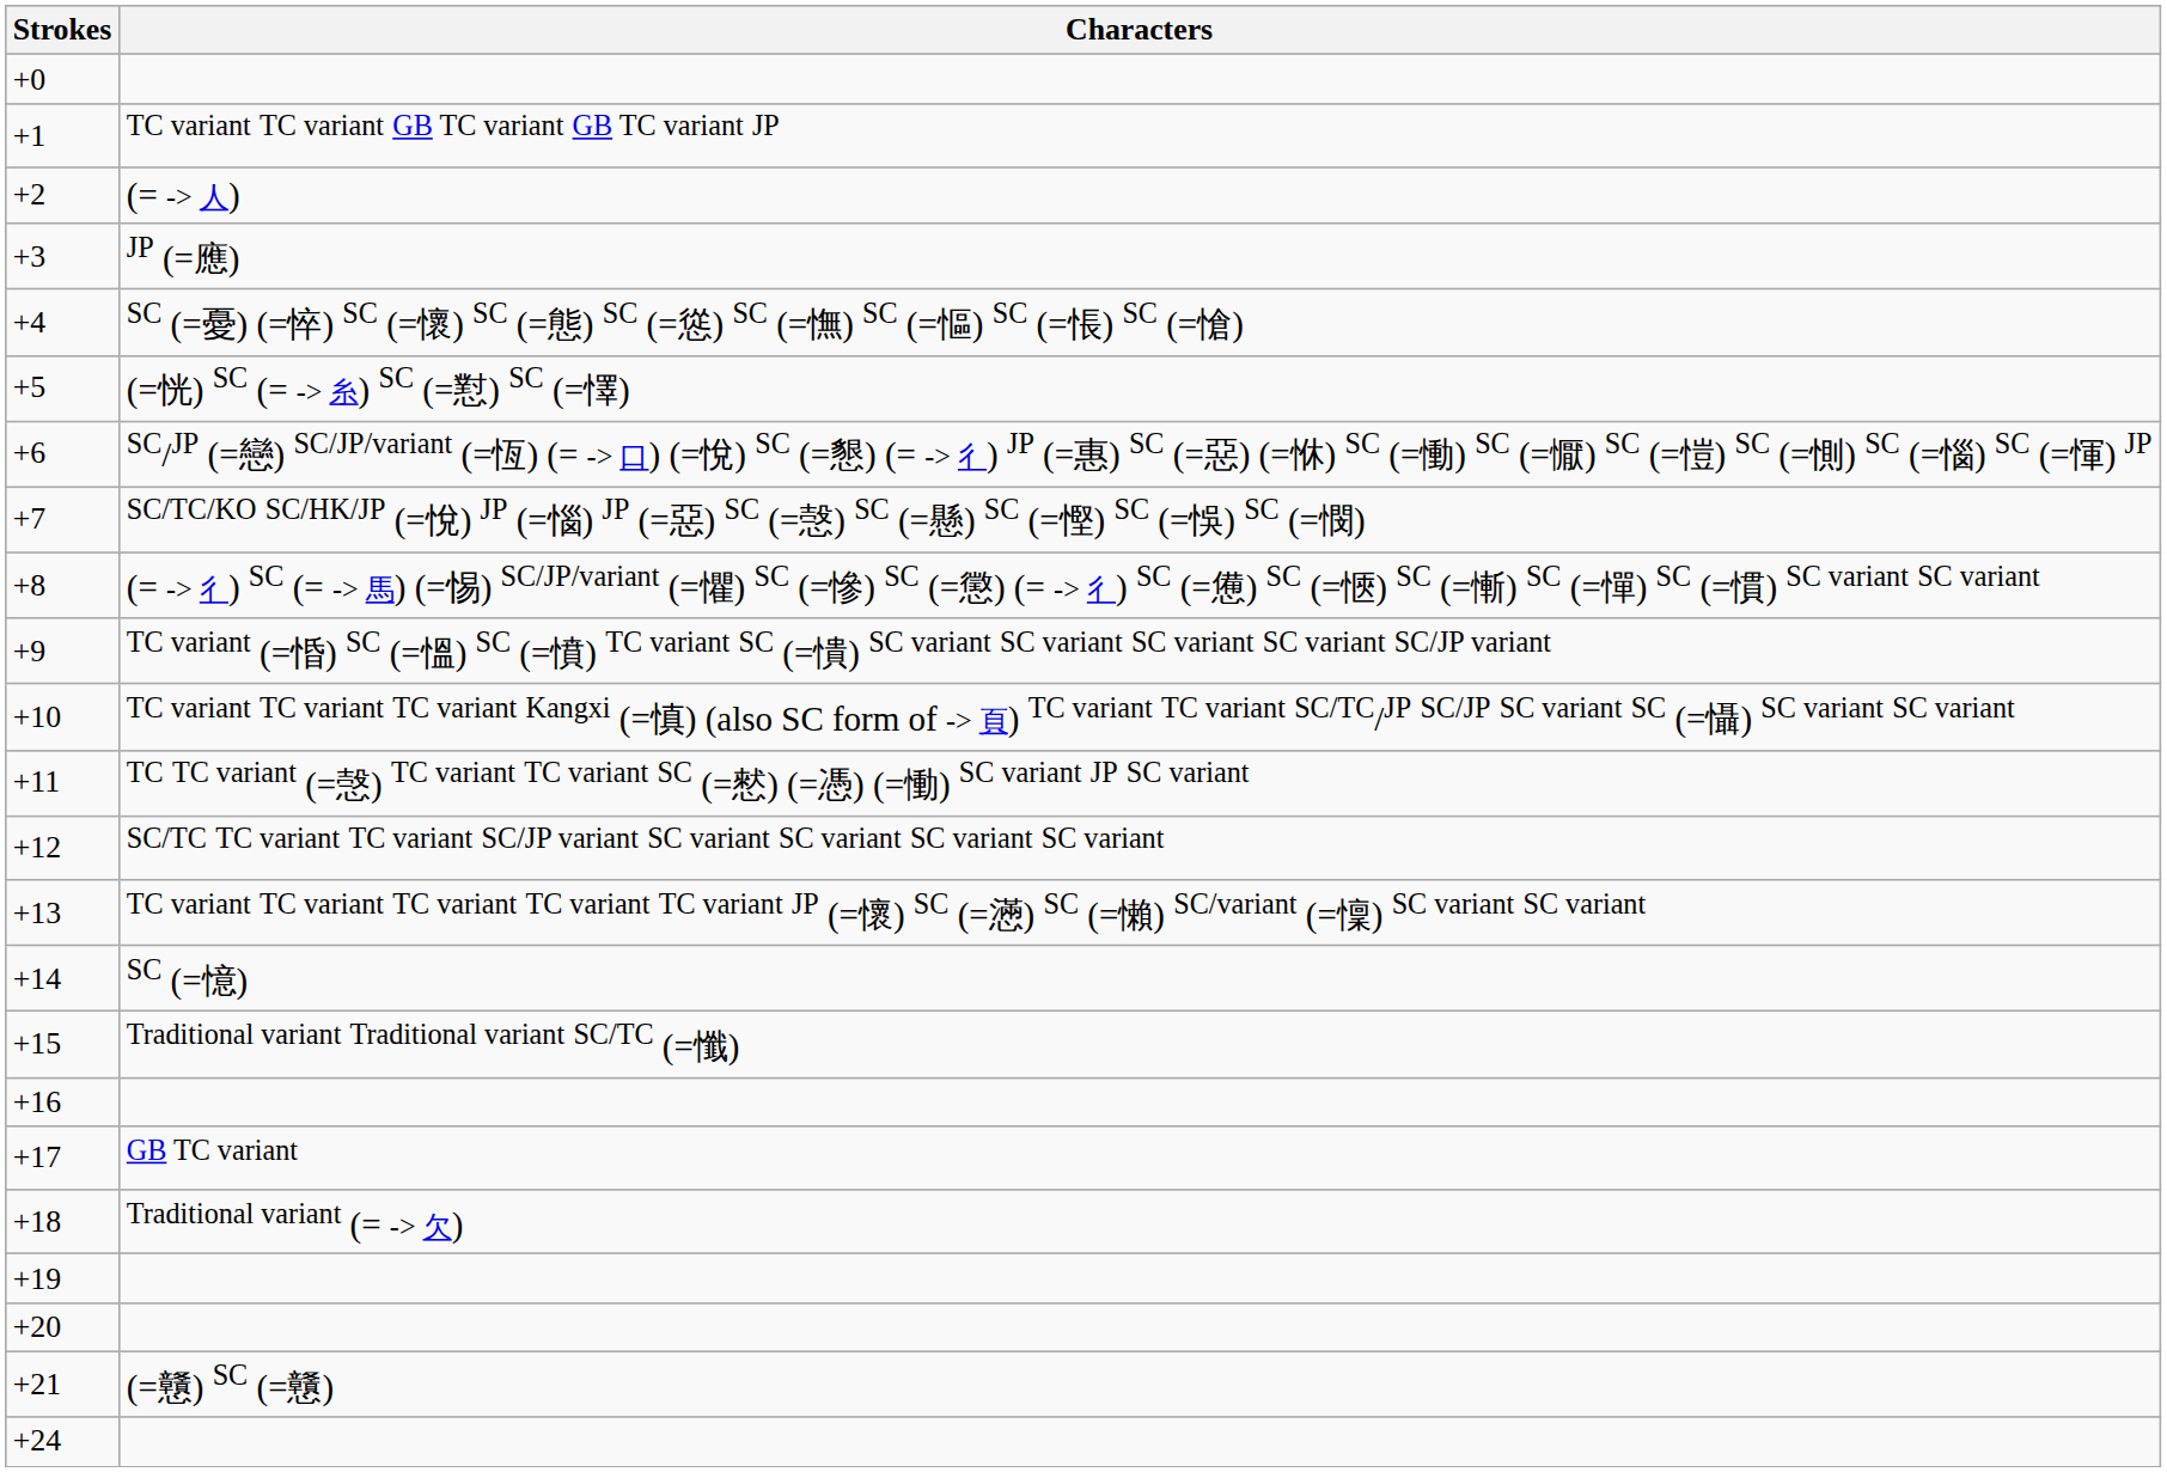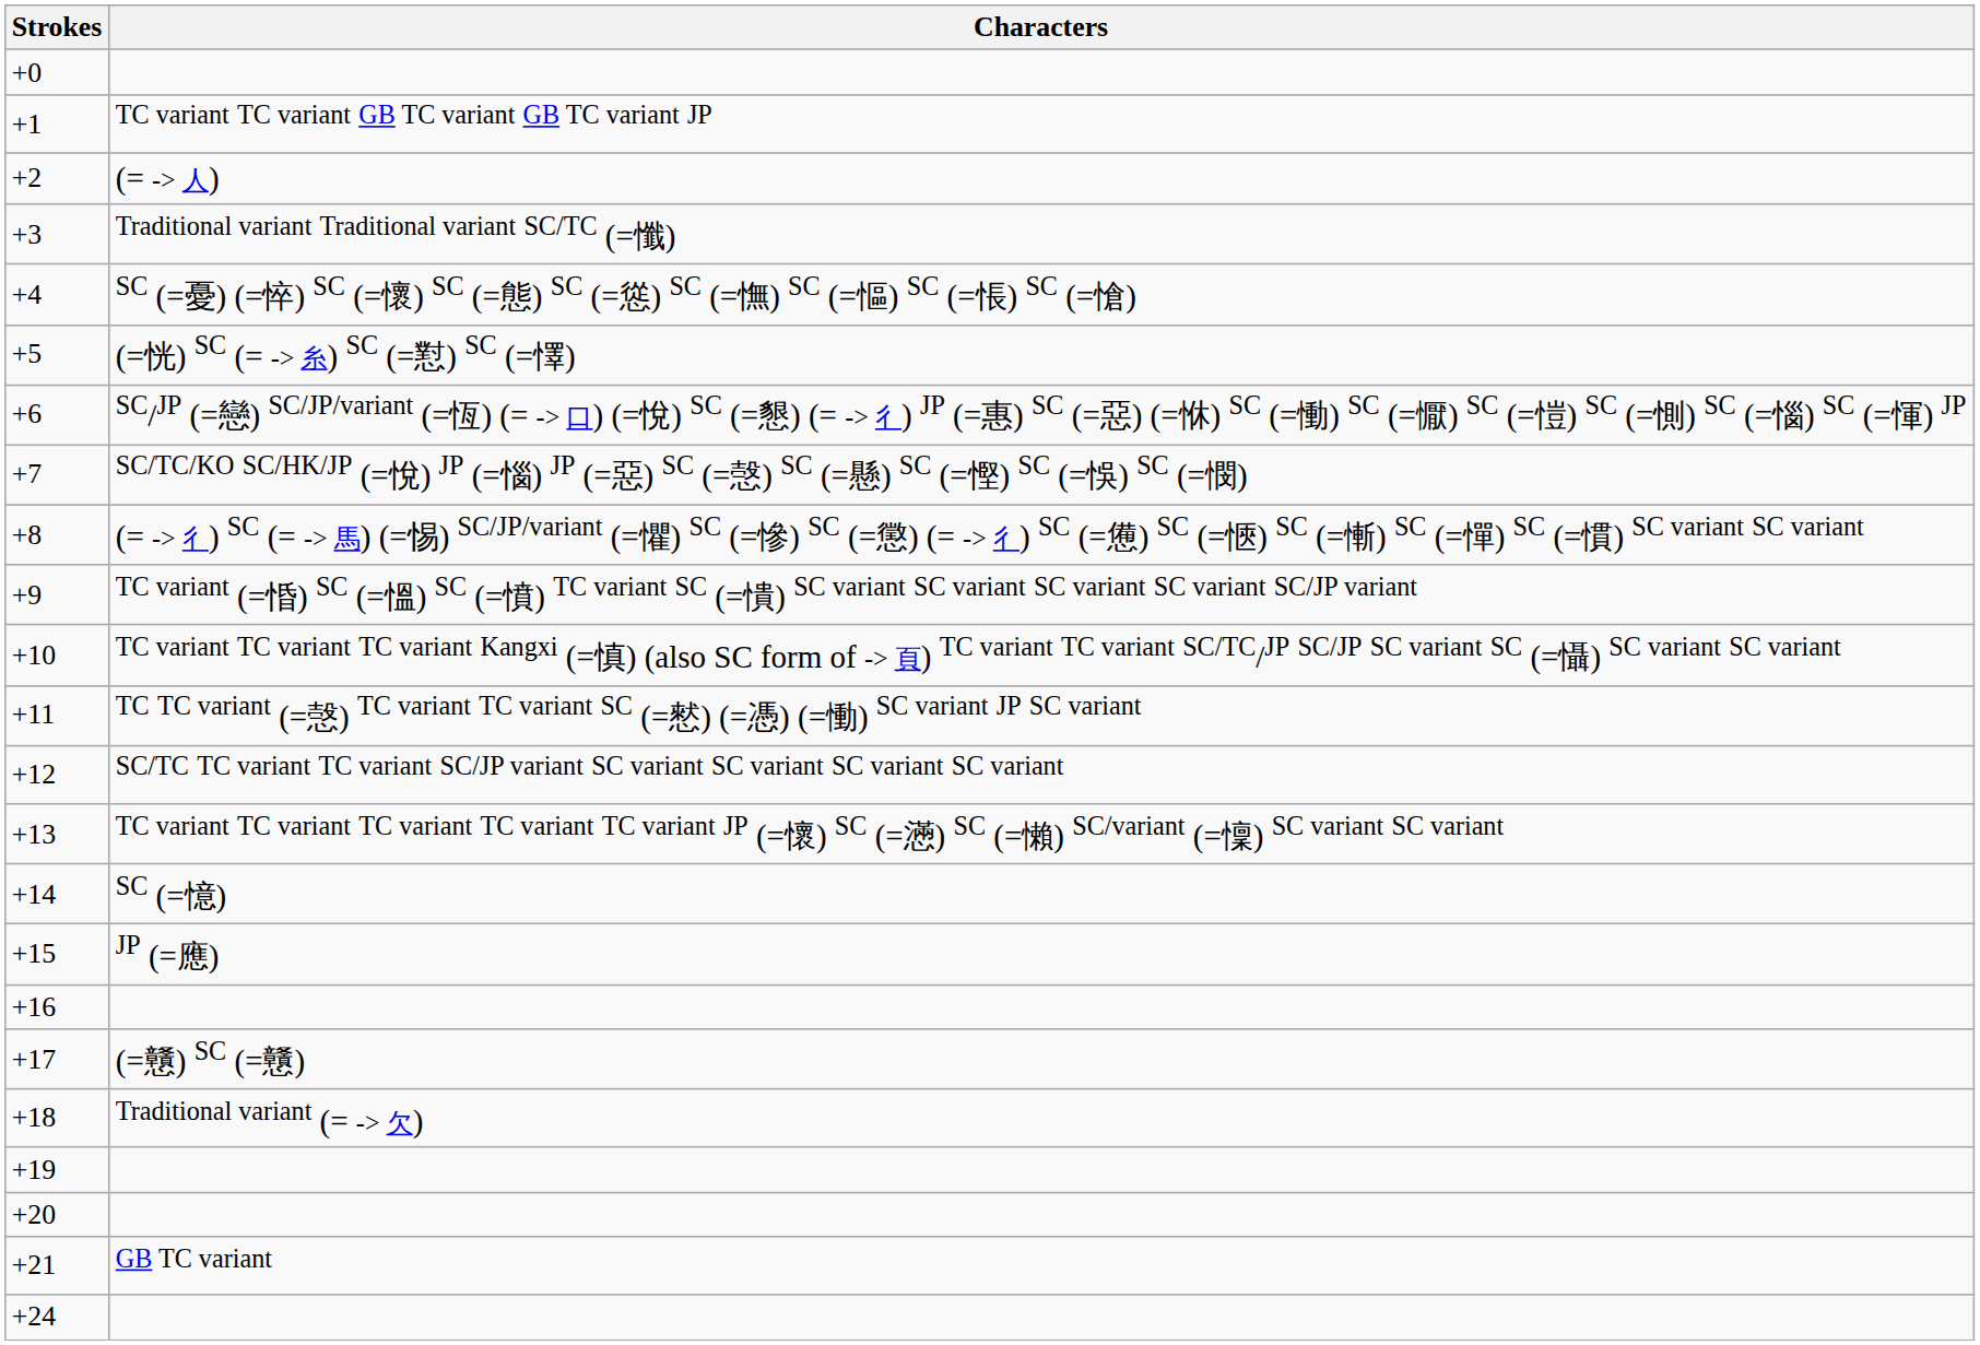 <table class="wikitable">
 <tr>
 <th>Strokes</th>
 <th>Characters</th>
 </tr>
 <tr --->
 <td>+0</td>
 <td style="font-size: large;"> </td>
 </tr>
 <tr --->
 <td>+1</td>
 <td style="font-size: large;">     <sup>TC variant</sup>  <sup>TC variant</sup>              <sup><a href='#'>GB</a> TC variant</sup> <sup><a href='#'>GB</a> TC variant</sup>     <sup>JP</sup></td>
 </tr>
 <tr --->
 <td>+2</td>
 <td style="font-size: large;">  (= <small>-> <a href='#'>人</a></small>)  </td>
 </tr>
 <tr --->
 <td>+3</td>
-<td style="font-size: large;">                 <sup>JP</sup> (=應)</td>
+<td style="font-size: large;"><sup>Traditional variant</sup> <sup>Traditional variant</sup> <sup>SC/TC</sup>   (=懺)</td>
 </tr>
 <tr --->
 <td>+4</td>
 <td style="font-size: large;">          <sup>SC</sup> (=憂)          (=悴)                <sup>SC</sup> (=懷) <sup>SC</sup> (=態) <sup>SC</sup> (=慫) <sup>SC</sup> (=憮) <sup>SC</sup> (=慪) <sup>SC</sup> (=悵) <sup>SC</sup> (=愴)</td>
 </tr>
 <tr --->
 <td>+5</td>
 <td style="font-size: large;">                                             (=恍)        <sup>SC</sup> (= <small>-> <a href='#'>糸</a></small>) <sup>SC</sup> (=懟)   <sup>SC</sup> (=懌)</td>
 </tr>
 <tr --->
 <td>+6</td>
 <td style="font-size: large;">           <sup>SC</sup>/<sup>JP</sup> (=戀)       <sup>SC/JP/variant</sup> (=恆)                (= <small>-> <a href='#'>口</a></small>)                 (=悅)  <sup>SC</sup> (=懇)  (= <small>-> <a href='#'>彳</a></small>) <sup>JP</sup> (=惠) <sup>SC</sup> (=惡)  (=恘) <sup>SC</sup> (=慟) <sup>SC</sup> (=懨) <sup>SC</sup> (=愷) <sup>SC</sup> (=惻) <sup>SC</sup> (=惱) <sup>SC</sup> (=惲) <sup>JP</sup></td>
 </tr>
 <tr --->
 <td>+7</td>
 <td style="font-size: large;">                      <sup>SC/TC/KO</sup>                  <sup>SC/HK/JP</sup> (=悅)   <sup>JP</sup> (=惱) <sup>JP</sup> (=惡) <sup>SC</sup> (=愨) <sup>SC</sup> (=懸) <sup>SC</sup> (=慳) <sup>SC</sup> (=悞) <sup>SC</sup> (=憫)</td>
 </tr>
 <tr --->
 <td>+8</td>
 <td style="font-size: large;">    (= <small>-> <a href='#'>彳</a></small>)                       <sup>SC</sup> (= <small>-> <a href='#'>馬</a></small>)             (=惕)                 <sup>SC/JP/variant</sup> (=懼) <sup>SC</sup> (=慘) <sup>SC</sup> (=懲)  (= <small>-> <a href='#'>彳</a></small>) <sup>SC</sup> (=憊) <sup>SC</sup> (=愜) <sup>SC</sup> (=慚) <sup>SC</sup> (=憚) <sup>SC</sup> (=慣) <sup>SC variant</sup> <sup>SC variant</sup></td>
 </tr>
 <tr --->
 <td>+9</td>
 <td style="font-size: large;">         <sup>TC variant</sup>     (=惛)                                   <sup>SC</sup> (=慍)    <sup>SC</sup> (=憤) <sup>TC variant</sup> <sup>SC</sup> (=憒)  <sup>SC variant</sup> <sup>SC variant</sup> <sup>SC variant</sup> <sup>SC variant</sup> <sup>SC/JP variant</sup></td>
 </tr>
 <tr --->
 <td>+10</td>
 <td style="font-size: large;"><sup>TC variant</sup>           <sup>TC variant</sup>        <sup>TC variant</sup>  <sup>Kangxi</sup> (=慎)    (also SC form of  <small>-> <a href='#'>頁</a></small>)      <sup>TC variant</sup>       <sup>TC variant</sup>  <sup>SC/TC</sup>/<sup>JP</sup>   <sup>SC/JP</sup> <sup>SC variant</sup> <sup>SC</sup> (=懾) <sup>SC variant</sup> <sup>SC variant</sup></td>
 </tr>
 <tr --->
 <td>+11</td>
 <td style="font-size: large;"><sup>TC</sup>   <sup>TC variant</sup>                 (=愨) <sup>TC variant</sup>   <sup>TC variant</sup>    <sup>SC</sup> (=憖)                   (=憑)      (=慟)   <sup>SC variant</sup> <sup>JP</sup> <sup>SC variant</sup></td>
 </tr>
 <tr --->
 <td>+12</td>
 <td style="font-size: large;"><sup>SC/TC</sup>  <sup>TC variant</sup>                              <sup>TC variant</sup>            <sup>SC/JP variant</sup> <sup>SC variant</sup> <sup>SC variant</sup> <sup>SC variant</sup> <sup>SC variant</sup></td>
 </tr>
 <tr --->
 <td>+13</td>
 <td style="font-size: large;"><sup>TC variant</sup>         <sup>TC variant</sup> <sup>TC variant</sup>     <sup>TC variant</sup>        <sup>TC variant</sup>      <sup>JP</sup> (=懷) <sup>SC</sup> (=懣) <sup>SC</sup> (=懶)  <sup>SC/variant</sup> (=懍)   <sup>SC variant</sup> <sup>SC variant</sup></td>
 </tr>
 <tr --->
 <td>+14</td>
 <td style="font-size: large;"> <sup>SC</sup> (=憶)</td>
 </tr>
 <tr --->
 <td>+15</td>
-<td style="font-size: large;"><sup>Traditional variant</sup> <sup>Traditional variant</sup> <sup>SC/TC</sup>   (=懺)</td>
+<td style="font-size: large;">                 <sup>JP</sup> (=應)</td>
 </tr>
 <tr --->
 <td>+16</td>
 <td style="font-size: large;">   </td>
 </tr>
 <tr --->
 <td>+17</td>
-<td style="font-size: large;">   <sup><a href='#'>GB</a> TC variant</sup></td>
+<td style="font-size: large;"> (=戇) <sup>SC</sup> (=戇)</td>
 </tr>
 <tr --->
 <td>+18</td>
 <td style="font-size: large;"> <sup>Traditional variant</sup> (= <small>-> <a href='#'>欠</a></small>)  </td>
 </tr>
 <tr --->
 <td>+19</td>
 <td style="font-size: large;">  </td>
 </tr>
 <tr --->
 <td>+20</td>
 <td style="font-size: large;"> </td>
 </tr>
 <tr --->
 <td>+21</td>
-<td style="font-size: large;"> (=戇) <sup>SC</sup> (=戇)</td>
+<td style="font-size: large;">   <sup><a href='#'>GB</a> TC variant</sup></td>
 </tr>
 <tr --->
 <td>+24</td>
 <td style="font-size: large;"></td>
 </tr>
 </table>
